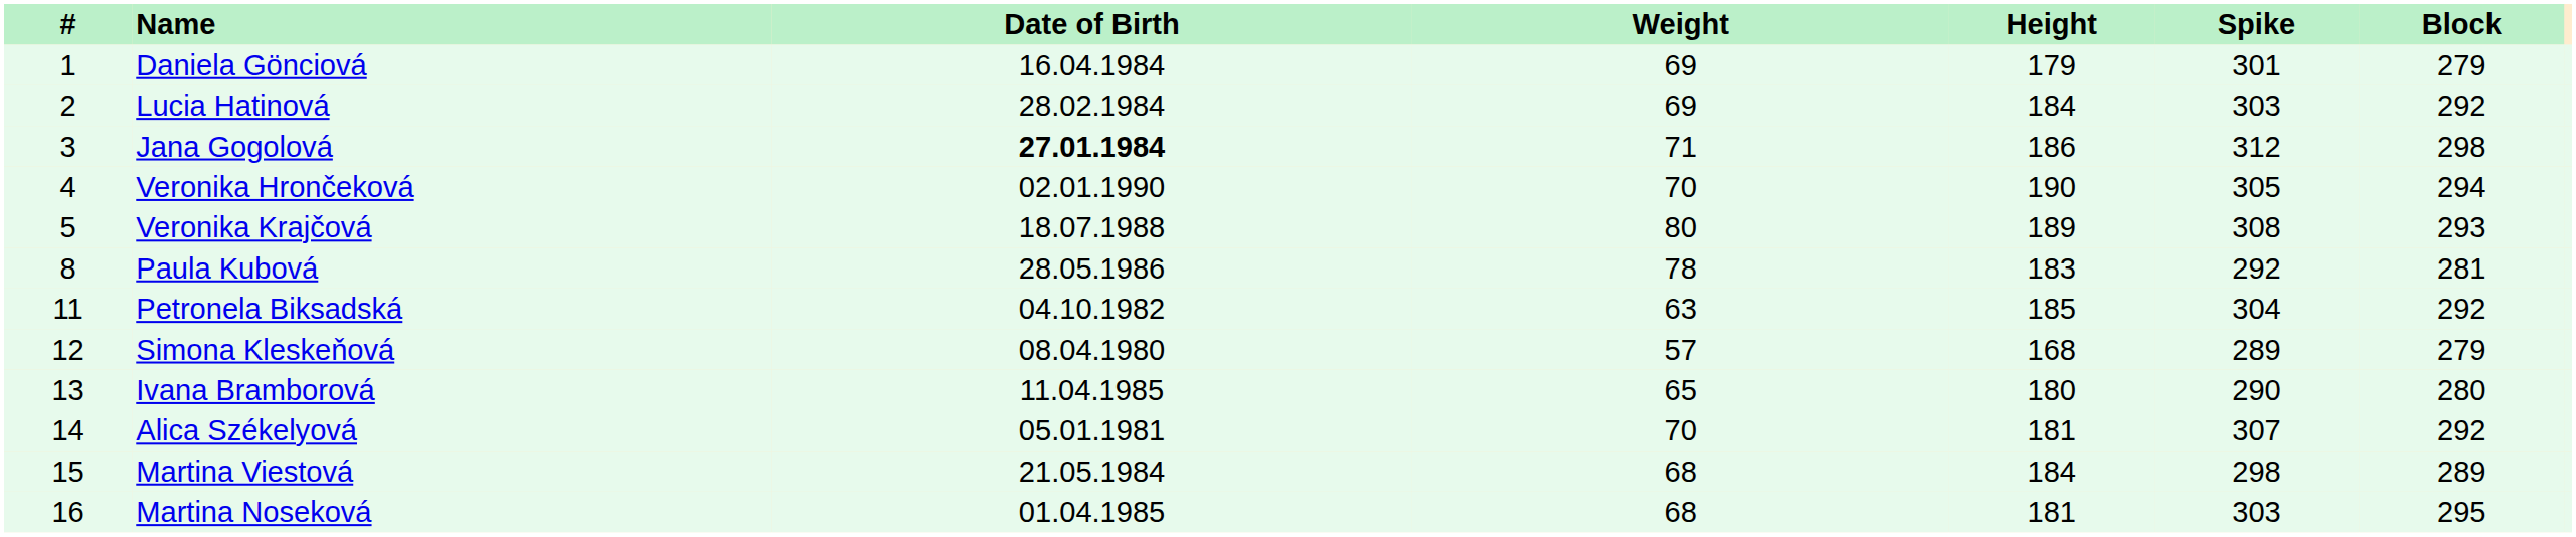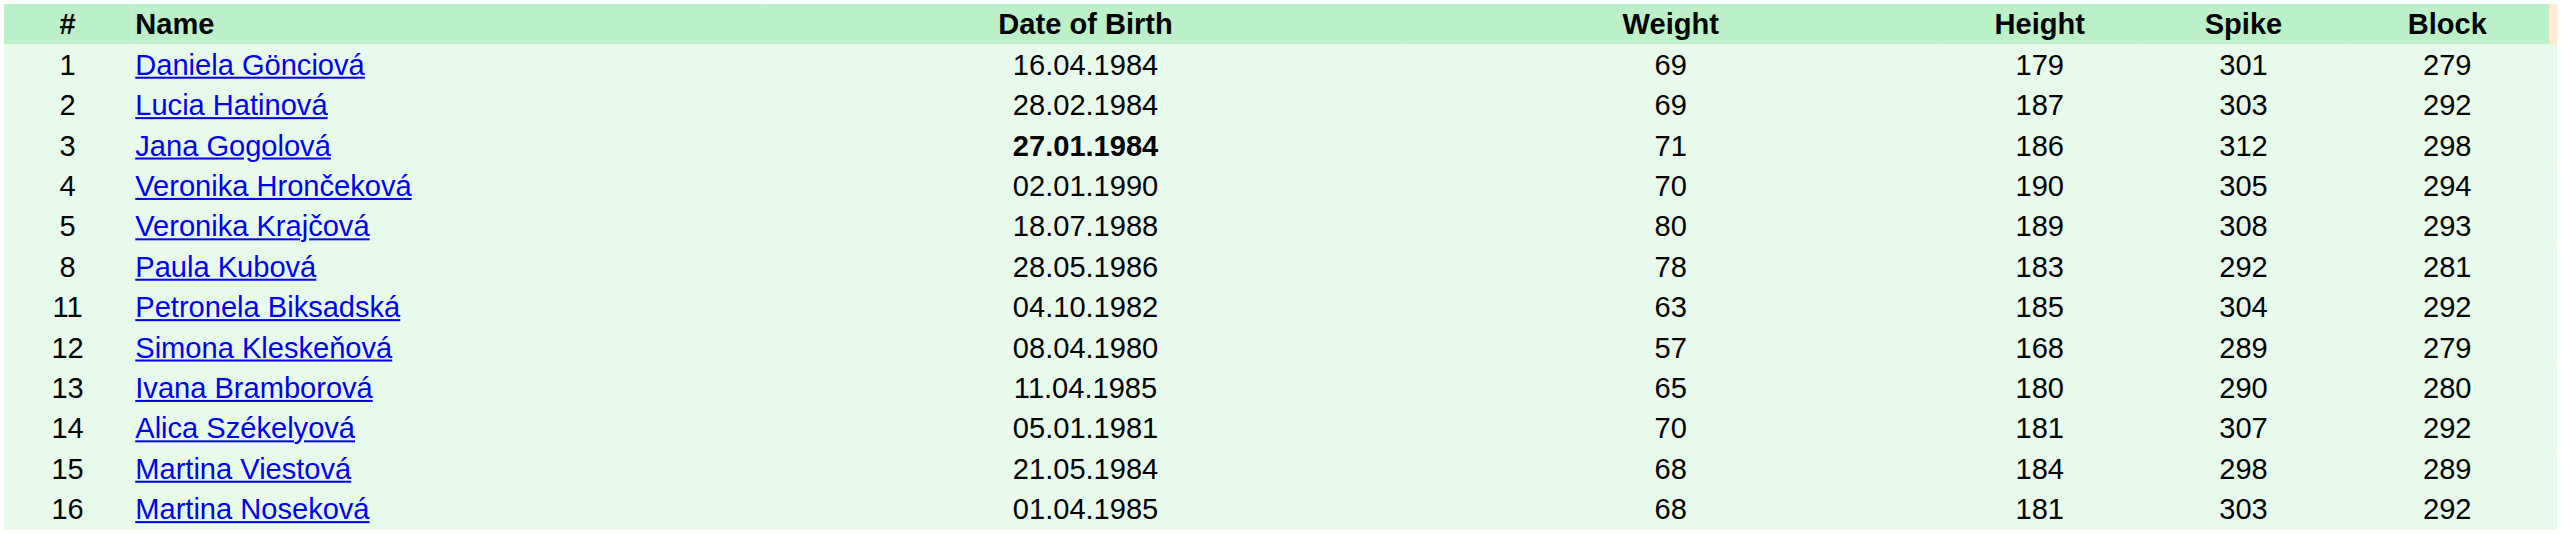 <table border=0 cellpadding=2 cellspacing=0  |- bgcolor=#FFECCE style="text-align:center; font-size:90%;" width=100%>
 <tr bgcolor=#BBF0C9>
 <th width=5%>#</th>
 <th width=25% align=left>Name</th>
 <th width=25%>Date of Birth</th>
 <th width=21%>Weight</th>
 <th width=8%>Height</th>
 <th width=8%>Spike</th>
 <th width=8%>Block</th>
 </tr>
 <tr bgcolor=#E7FAEC>
 <td>1</td>
 <td align=left><a href='#'>Daniela Gönciová</a></td>
 <td>16.04.1984</td>
 <td>69</td>
 <td>179</td>
 <td>301</td>
 <td>279</td>
 <td></td>
 </tr>
 <tr bgcolor=#E7FAEC>
 <td>2</td>
 <td align=left><a href='#'>Lucia Hatinová</a></td>
 <td>28.02.1984</td>
 <td>69</td>
-<td>184</td>
+<td>187</td>
 <td>303</td>
 <td>292</td>
 <td></td>
 </tr>
 <tr bgcolor=#E7FAEC>
 <td>3</td>
 <td align=left><a href='#'>Jana Gogolová</a></td>
 <td><strong>27.01.1984</strong></td>
 <td>71</td>
 <td>186</td>
 <td>312</td>
 <td>298</td>
 <td></td>
 </tr>
 <tr bgcolor=#E7FAEC>
 <td>4</td>
 <td align=left><a href='#'>Veronika Hrončeková</a></td>
 <td>02.01.1990</td>
 <td>70</td>
 <td>190</td>
 <td>305</td>
 <td>294</td>
 <td></td>
 </tr>
 <tr bgcolor=#E7FAEC>
 <td>5</td>
 <td align=left><a href='#'>Veronika Krajčová</a></td>
 <td>18.07.1988</td>
 <td>80</td>
 <td>189</td>
 <td>308</td>
 <td>293</td>
 <td></td>
 </tr>
 <tr bgcolor=#E7FAEC>
 <td>8</td>
 <td align=left><a href='#'>Paula Kubová</a></td>
 <td>28.05.1986</td>
 <td>78</td>
 <td>183</td>
 <td>292</td>
 <td>281</td>
 <td></td>
 </tr>
 <tr bgcolor=#E7FAEC>
 <td>11</td>
 <td align=left><a href='#'>Petronela Biksadská</a></td>
 <td>04.10.1982</td>
 <td>63</td>
 <td>185</td>
 <td>304</td>
 <td>292</td>
 <td></td>
 </tr>
 <tr bgcolor=#E7FAEC>
 <td>12</td>
 <td align=left><a href='#'>Simona Kleskeňová</a></td>
 <td>08.04.1980</td>
 <td>57</td>
 <td>168</td>
 <td>289</td>
 <td>279</td>
 <td></td>
 </tr>
 <tr bgcolor=#E7FAEC>
 <td>13</td>
 <td align=left><a href='#'>Ivana Bramborová</a></td>
 <td>11.04.1985</td>
 <td>65</td>
 <td>180</td>
 <td>290</td>
 <td>280</td>
 <td></td>
 </tr>
 <tr bgcolor=#E7FAEC>
 <td>14</td>
 <td align=left><a href='#'>Alica Székelyová</a></td>
 <td>05.01.1981</td>
 <td>70</td>
 <td>181</td>
 <td>307</td>
 <td>292</td>
 <td></td>
 </tr>
 <tr bgcolor=#E7FAEC>
 <td>15</td>
 <td align=left><a href='#'>Martina Viestová</a></td>
 <td>21.05.1984</td>
 <td>68</td>
 <td>184</td>
 <td>298</td>
 <td>289</td>
 <td></td>
 </tr>
 <tr bgcolor=#E7FAEC>
 <td>16</td>
 <td align=left><a href='#'>Martina Noseková</a></td>
 <td>01.04.1985</td>
 <td>68</td>
 <td>181</td>
 <td>303</td>
-<td>295</td>
+<td>292</td>
 <td></td>
 </tr>
 </table>
